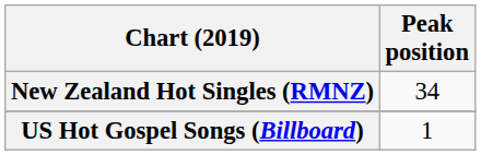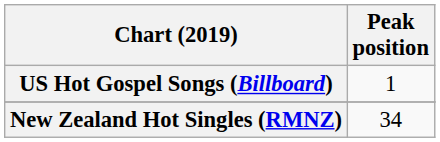 <table class="wikitable sortable plainrowheaders" style="text-align:center">
 <tr>
 <th scope="col">Chart (2019)</th>
 <th scope="col">Peak<br>position</th>
 </tr>
 <tr>
-<th scope="row">New Zealand Hot Singles (<a href='#'>RMNZ</a>)</th>
-<td>34</td>
+<th scope="row">US Hot Gospel Songs (<em><a href='#'>Billboard</a></em>)</th>
+<td>1</td>
 </tr>
 <tr>
 </tr>
 <tr>
 </tr>
 <tr>
-<th scope="row">US Hot Gospel Songs (<em><a href='#'>Billboard</a></em>)</th>
-<td>1</td>
+<th scope="row">New Zealand Hot Singles (<a href='#'>RMNZ</a>)</th>
+<td>34</td>
 </tr>
 </table>
